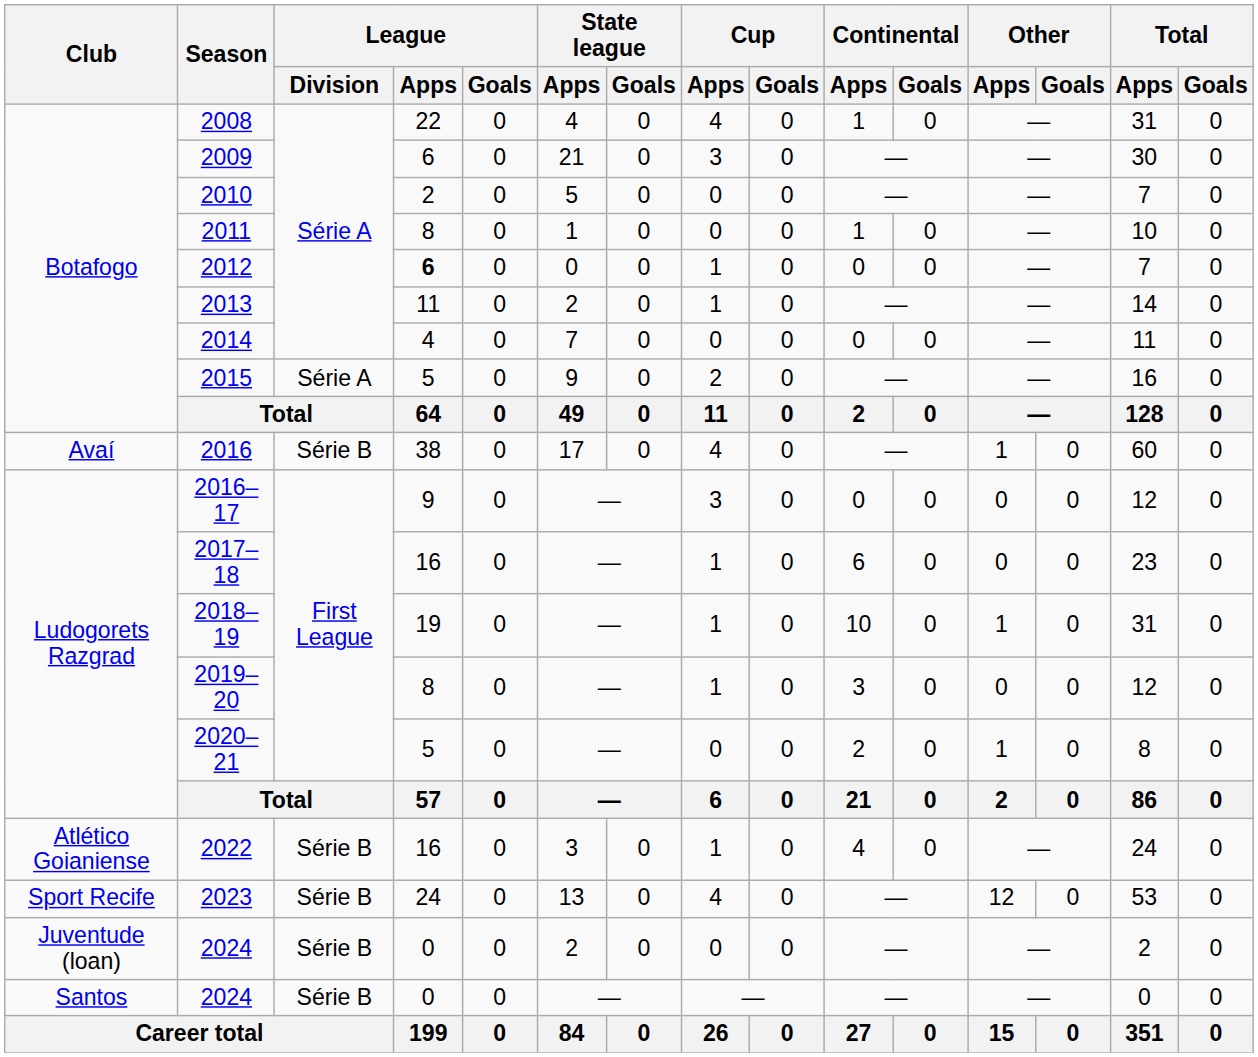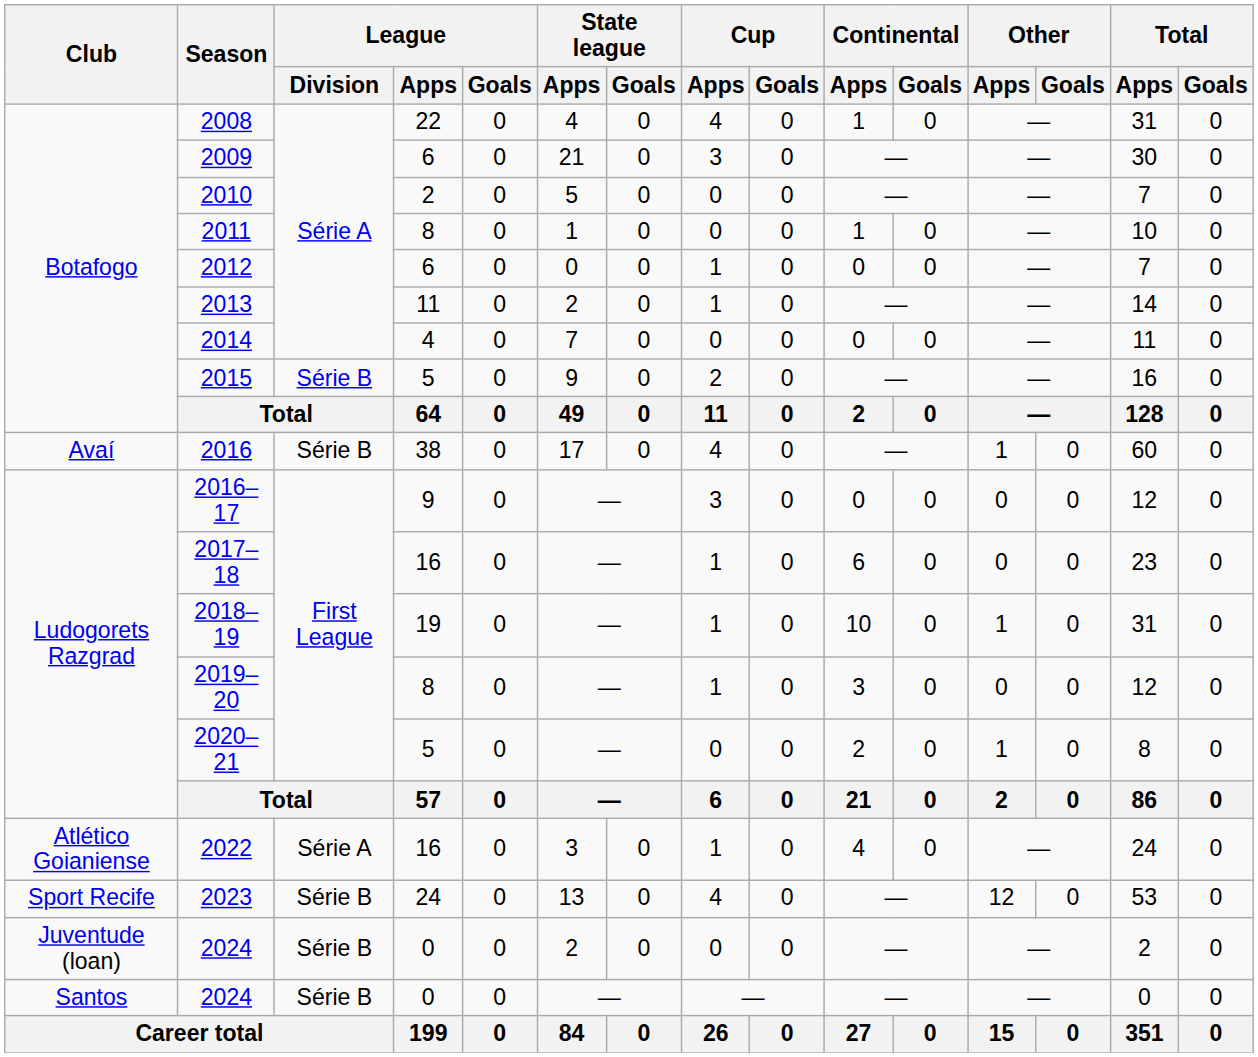 <table class="wikitable" style="text-align: center">
 <tr>
 <th rowspan="2">Club</th>
 <th rowspan="2">Season</th>
 <th colspan="3">League</th>
 <th colspan="2">State league</th>
 <th colspan="2">Cup</th>
 <th colspan="2">Continental</th>
 <th colspan="2">Other</th>
 <th colspan="3">Total</th>
 </tr>
 <tr>
 <th>Division</th>
 <th>Apps</th>
 <th>Goals</th>
 <th>Apps</th>
 <th>Goals</th>
 <th>Apps</th>
 <th>Goals</th>
 <th>Apps</th>
 <th>Goals</th>
 <th>Apps</th>
 <th>Goals</th>
 <th>Apps</th>
 <th>Goals</th>
 </tr>
 <tr>
 <td rowspan="9"><a href='#'>Botafogo</a></td>
 <td><a href='#'>2008</a></td>
 <td rowspan="7"><a href='#'>Série A</a></td>
 <td>22</td>
 <td>0</td>
 <td>4</td>
 <td>0</td>
 <td>4</td>
 <td>0</td>
 <td>1</td>
 <td>0</td>
 <td colspan="2">—</td>
 <td>31</td>
 <td>0</td>
 </tr>
 <tr>
 <td><a href='#'>2009</a></td>
 <td>6</td>
 <td>0</td>
 <td>21</td>
 <td>0</td>
 <td>3</td>
 <td>0</td>
 <td colspan="2">—</td>
 <td colspan="2">—</td>
 <td>30</td>
 <td>0</td>
 </tr>
 <tr>
 <td><a href='#'>2010</a></td>
 <td>2</td>
 <td>0</td>
 <td>5</td>
 <td>0</td>
 <td>0</td>
 <td>0</td>
 <td colspan="2">—</td>
 <td colspan="2">—</td>
 <td>7</td>
 <td>0</td>
 </tr>
 <tr>
 <td><a href='#'>2011</a></td>
 <td>8</td>
 <td>0</td>
 <td>1</td>
 <td>0</td>
 <td>0</td>
 <td>0</td>
 <td>1</td>
 <td>0</td>
 <td colspan="2">—</td>
 <td>10</td>
 <td>0</td>
 </tr>
 <tr>
 <td><a href='#'>2012</a></td>
-<td><strong>6</strong></td>
+<td>6</td>
 <td>0</td>
 <td>0</td>
 <td>0</td>
 <td>1</td>
 <td>0</td>
 <td>0</td>
 <td>0</td>
 <td colspan="2">—</td>
 <td>7</td>
 <td>0</td>
 </tr>
 <tr>
 <td><a href='#'>2013</a></td>
 <td>11</td>
 <td>0</td>
 <td>2</td>
 <td>0</td>
 <td>1</td>
 <td>0</td>
 <td colspan="2">—</td>
 <td colspan="2">—</td>
 <td>14</td>
 <td>0</td>
 </tr>
 <tr>
 <td><a href='#'>2014</a></td>
 <td>4</td>
 <td>0</td>
 <td>7</td>
 <td>0</td>
 <td>0</td>
 <td>0</td>
 <td>0</td>
 <td>0</td>
 <td colspan="2">—</td>
 <td>11</td>
 <td>0</td>
 </tr>
 <tr>
 <td><a href='#'>2015</a></td>
-<td>Série A</td>
+<td><a href='#'>Série B</a></td>
 <td>5</td>
 <td>0</td>
 <td>9</td>
 <td>0</td>
 <td>2</td>
 <td>0</td>
 <td colspan="2">—</td>
 <td colspan="2">—</td>
 <td>16</td>
 <td>0</td>
 </tr>
 <tr>
 <th colspan=2>Total</th>
 <th>64</th>
 <th>0</th>
 <th>49</th>
 <th>0</th>
 <th>11</th>
 <th>0</th>
 <th>2</th>
 <th>0</th>
 <th colspan="2">—</th>
 <th>128</th>
 <th>0</th>
 </tr>
 <tr>
 <td><a href='#'>Avaí</a></td>
 <td><a href='#'>2016</a></td>
 <td>Série B</td>
 <td>38</td>
 <td>0</td>
 <td>17</td>
 <td>0</td>
 <td>4</td>
 <td>0</td>
 <td colspan="2">—</td>
 <td>1</td>
 <td>0</td>
 <td>60</td>
 <td>0</td>
 </tr>
 <tr>
 <td rowspan="6" valign="center"><a href='#'>Ludogorets Razgrad</a></td>
 <td><a href='#'>2016–17</a></td>
 <td rowspan="5"><a href='#'>First League</a></td>
 <td>9</td>
 <td>0</td>
 <td colspan="2">—</td>
 <td>3</td>
 <td>0</td>
 <td>0</td>
 <td>0</td>
 <td>0</td>
 <td>0</td>
 <td>12</td>
 <td>0</td>
 </tr>
 <tr>
 <td><a href='#'>2017–18</a></td>
 <td>16</td>
 <td>0</td>
 <td colspan="2">—</td>
 <td>1</td>
 <td>0</td>
 <td>6</td>
 <td>0</td>
 <td>0</td>
 <td>0</td>
 <td>23</td>
 <td>0</td>
 </tr>
 <tr>
 <td><a href='#'>2018–19</a></td>
 <td>19</td>
 <td>0</td>
 <td colspan="2">—</td>
 <td>1</td>
 <td>0</td>
 <td>10</td>
 <td>0</td>
 <td>1</td>
 <td>0</td>
 <td>31</td>
 <td>0</td>
 </tr>
 <tr>
 <td><a href='#'>2019–20</a></td>
 <td>8</td>
 <td>0</td>
 <td colspan="2">—</td>
 <td>1</td>
 <td>0</td>
 <td>3</td>
 <td>0</td>
 <td>0</td>
 <td>0</td>
 <td>12</td>
 <td>0</td>
 </tr>
 <tr>
 <td><a href='#'>2020–21</a></td>
 <td>5</td>
 <td>0</td>
 <td colspan="2">—</td>
 <td>0</td>
 <td>0</td>
 <td>2</td>
 <td>0</td>
 <td>1</td>
 <td>0</td>
 <td>8</td>
 <td>0</td>
 </tr>
 <tr>
 <th colspan=2>Total</th>
 <th>57</th>
 <th>0</th>
 <th colspan="2">—</th>
 <th>6</th>
 <th>0</th>
 <th>21</th>
 <th>0</th>
 <th>2</th>
 <th>0</th>
 <th>86</th>
 <th>0</th>
 </tr>
 <tr>
 <td><a href='#'>Atlético Goianiense</a></td>
 <td><a href='#'>2022</a></td>
-<td>Série B</td>
+<td>Série A</td>
 <td>16</td>
 <td>0</td>
 <td>3</td>
 <td>0</td>
 <td>1</td>
 <td>0</td>
 <td>4</td>
 <td>0</td>
 <td colspan="2">—</td>
 <td>24</td>
 <td>0</td>
 </tr>
 <tr>
 <td><a href='#'>Sport Recife</a></td>
 <td><a href='#'>2023</a></td>
 <td>Série B</td>
 <td>24</td>
 <td>0</td>
 <td>13</td>
 <td>0</td>
 <td>4</td>
 <td>0</td>
 <td colspan="2">—</td>
 <td>12</td>
 <td>0</td>
 <td>53</td>
 <td>0</td>
 </tr>
 <tr>
 <td><a href='#'>Juventude</a> (loan)</td>
 <td><a href='#'>2024</a></td>
 <td>Série B</td>
 <td>0</td>
 <td>0</td>
 <td>2</td>
 <td>0</td>
 <td>0</td>
 <td>0</td>
 <td colspan="2">—</td>
 <td colspan="2">—</td>
 <td>2</td>
 <td>0</td>
 </tr>
 <tr>
 <td><a href='#'>Santos</a></td>
 <td><a href='#'>2024</a></td>
 <td>Série B</td>
 <td>0</td>
 <td>0</td>
 <td colspan="2">—</td>
 <td colspan="2">—</td>
 <td colspan="2">—</td>
 <td colspan="2">—</td>
 <td>0</td>
 <td>0</td>
 </tr>
 <tr>
 <th colspan="3">Career total</th>
 <th>199</th>
 <th>0</th>
 <th>84</th>
 <th>0</th>
 <th>26</th>
 <th>0</th>
 <th>27</th>
 <th>0</th>
 <th>15</th>
 <th>0</th>
 <th>351</th>
 <th>0</th>
 </tr>
 </table>
